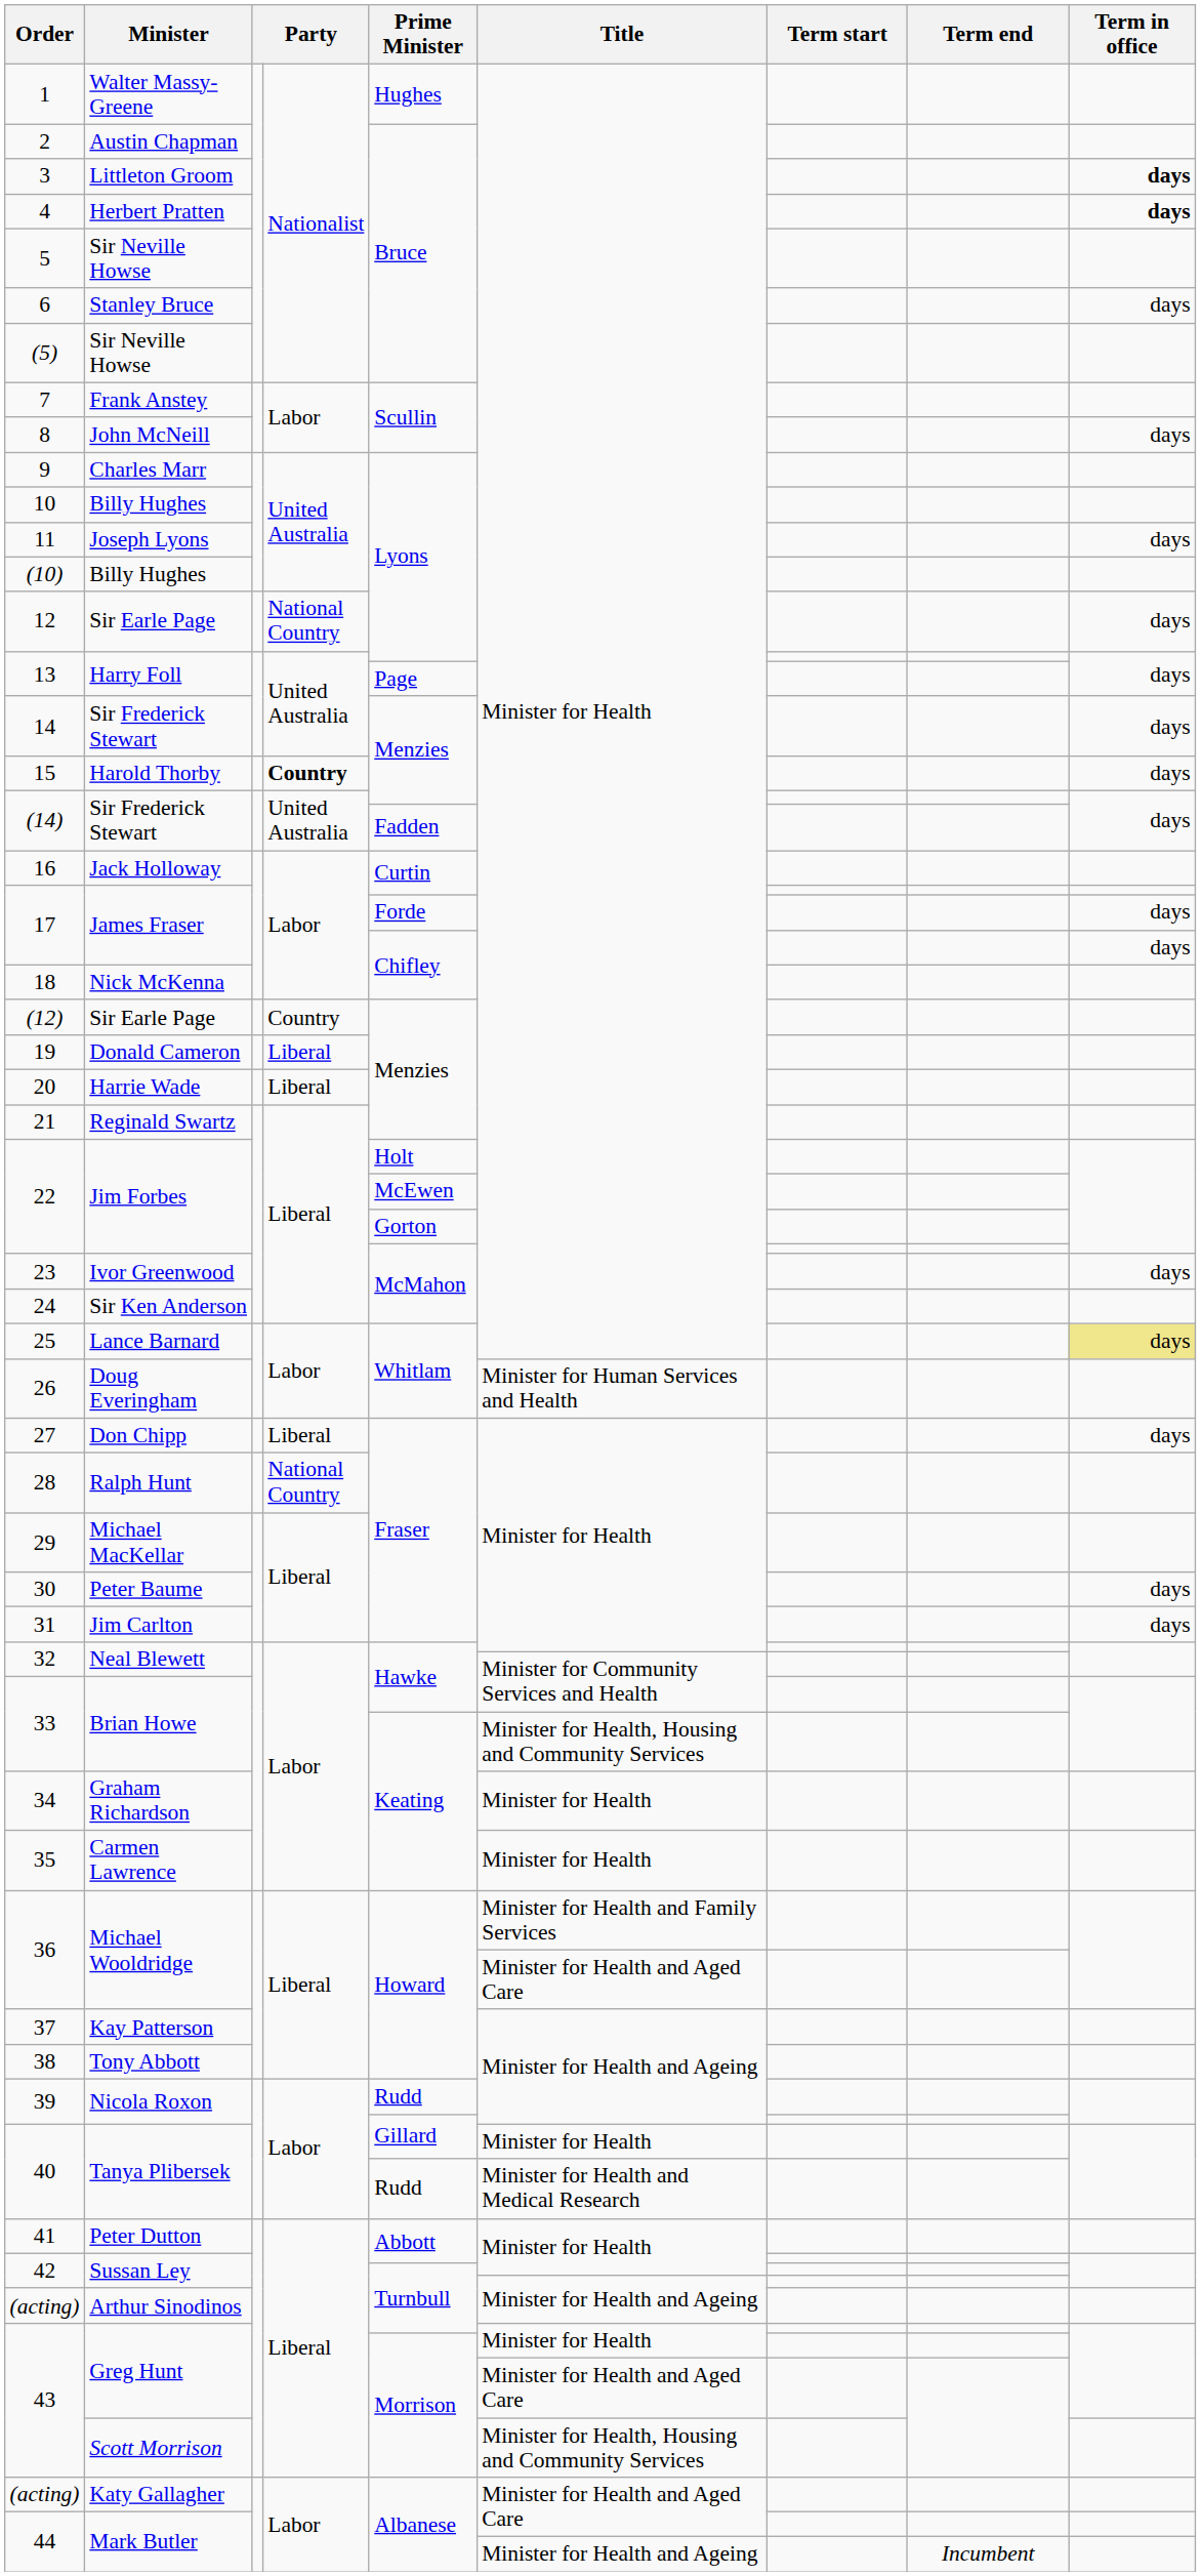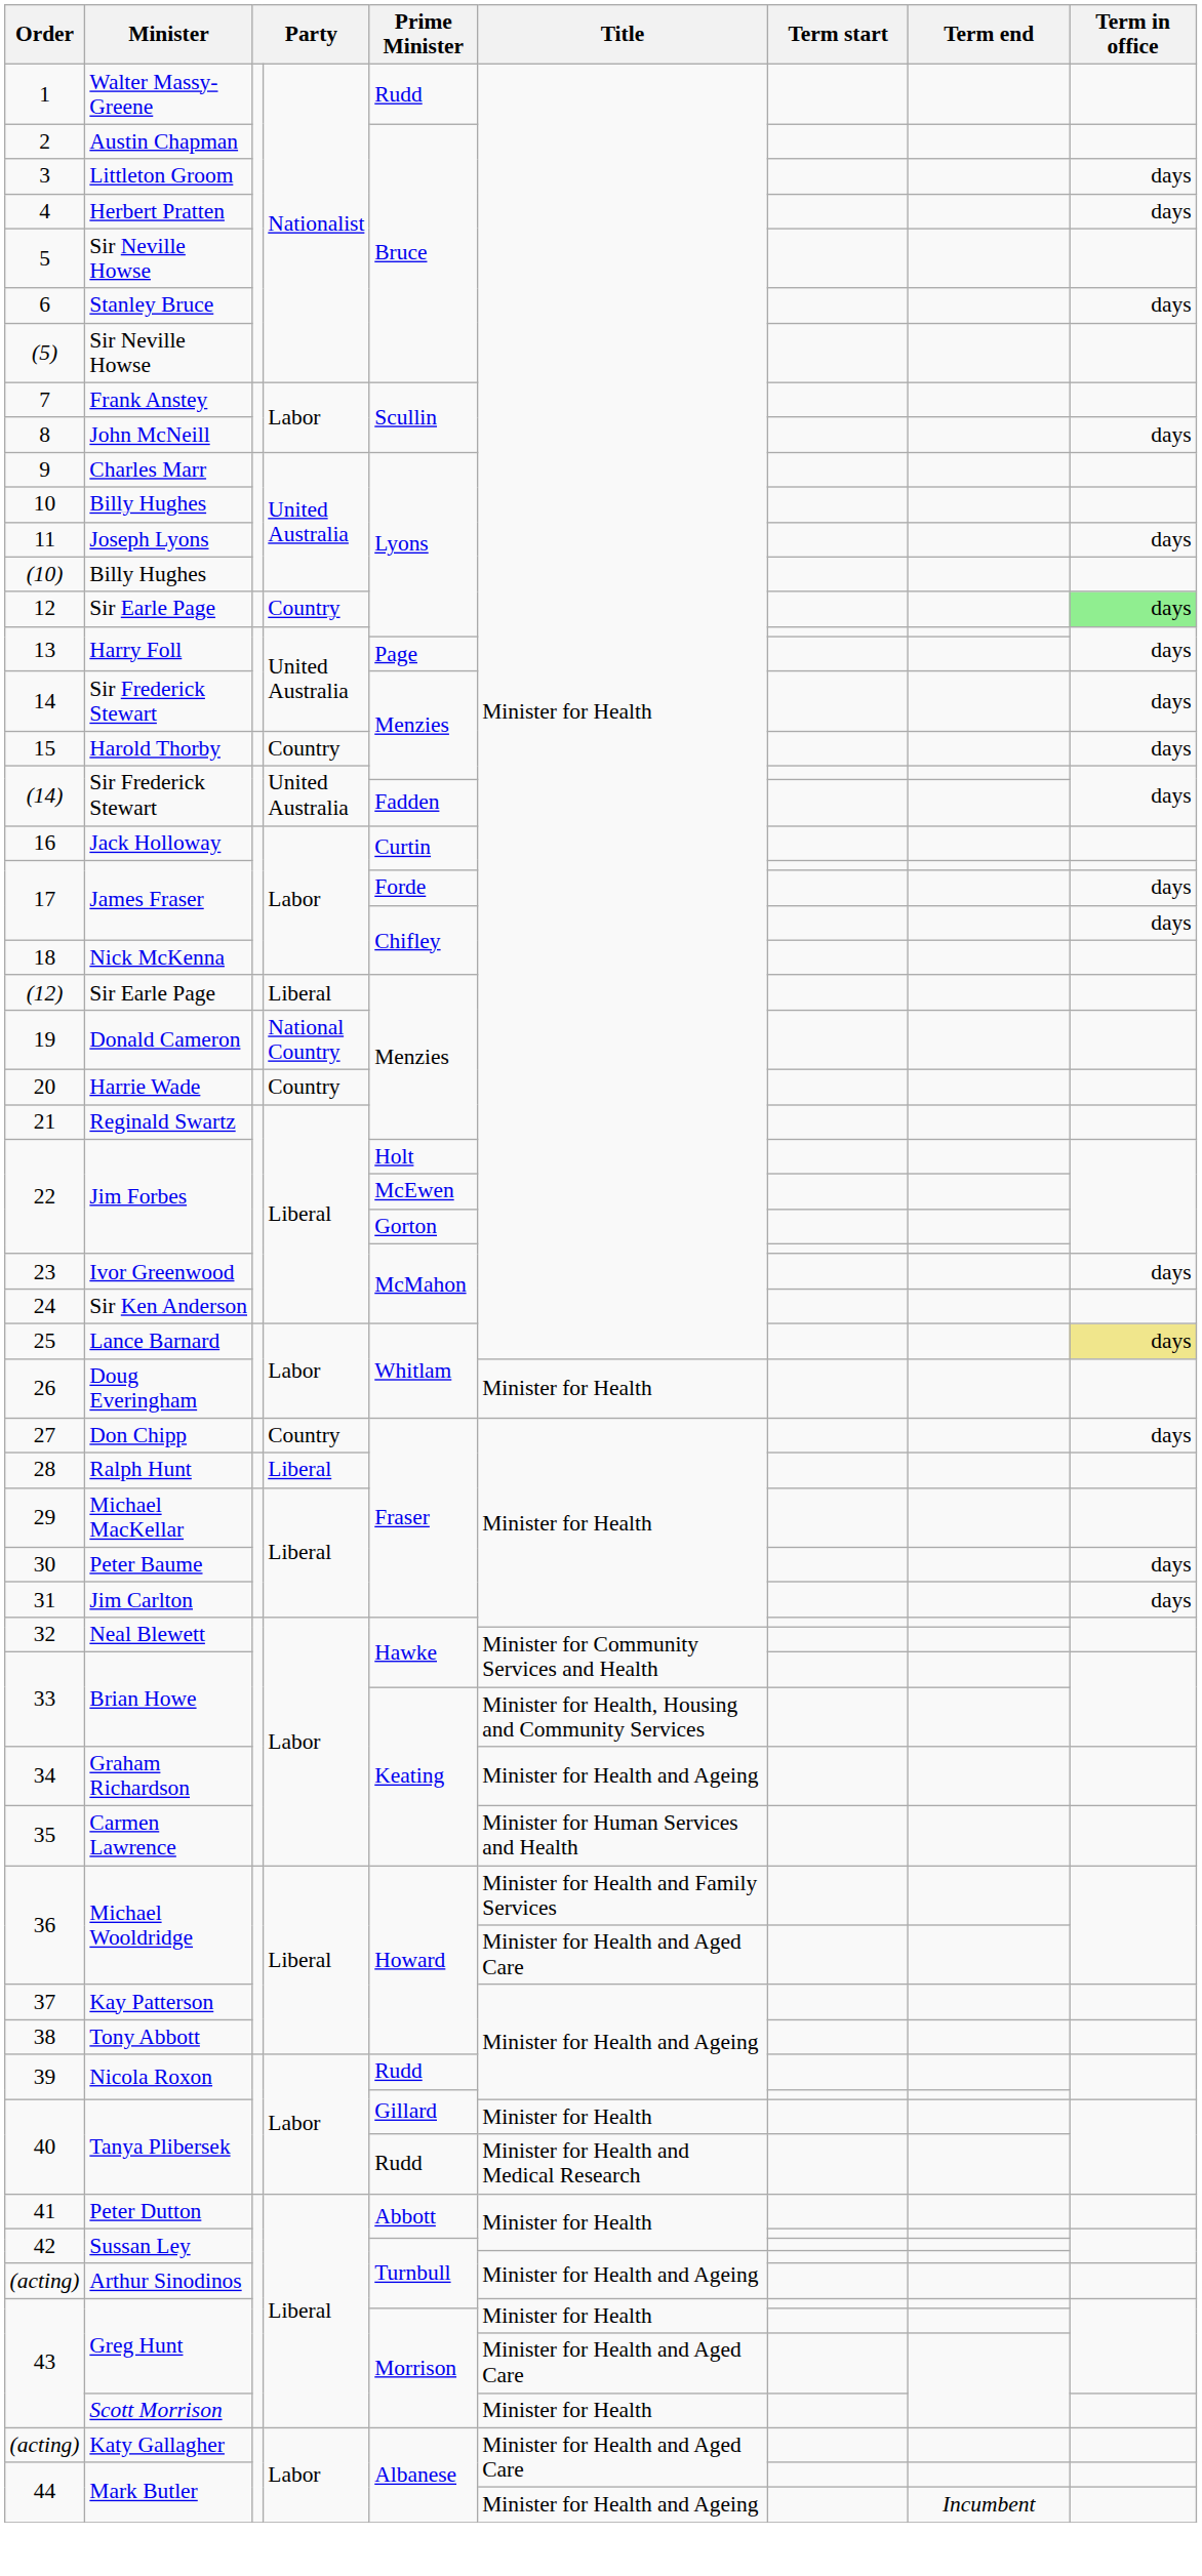 <table class="wikitable">
 <tr>
 <th width=5>Order</th>
 <th width=150>Minister</th>
 <th width=150 colspan="2">Party</th>
 <th width=75>Prime Minister</th>
 <th width=325>Title</th>
 <th width=150>Term start</th>
 <th width=150>Term end</th>
 <th width=130>Term in office</th>
 </tr>
 <tr>
 <td align=center>1</td>
 <td><a href='#'>Walter Massy-Greene</a></td>
 <td rowspan="7" ></td>
 <td rowspan="7"><a href='#'>Nationalist</a></td>
-<td><a href='#'>Hughes</a></td>
+<td><a href='#'>Rudd</a></td>
 <td rowspan="36">Minister for Health</td>
 <td align=center></td>
 <td align=center></td>
 <td align=right></td>
 </tr>
 <tr>
 <td align=center>2</td>
 <td><a href='#'>Austin Chapman</a></td>
 <td rowspan="6"><a href='#'>Bruce</a></td>
 <td align=center></td>
 <td align=center></td>
 <td align=right></td>
 </tr>
 <tr>
 <td align=center>3</td>
 <td><a href='#'>Littleton Groom</a></td>
 <td align=center></td>
 <td align=center></td>
-<td align=right><strong> days</strong></td>
+<td align=right> days</td>
 </tr>
 <tr>
 <td align=center>4</td>
 <td><a href='#'>Herbert Pratten</a></td>
 <td align=center></td>
 <td align=center></td>
-<td align=right><strong> days</strong></td>
+<td align=right> days</td>
 </tr>
 <tr>
 <td align=center>5</td>
 <td>Sir <a href='#'>Neville Howse</a></td>
 <td align=center></td>
 <td align=center></td>
 <td align=right></td>
 </tr>
 <tr>
 <td align=center>6</td>
 <td><a href='#'>Stanley Bruce</a></td>
 <td align=center></td>
 <td align=center></td>
 <td align=right> days</td>
 </tr>
 <tr>
 <td align=center><em>(5)</em></td>
 <td>Sir Neville Howse</td>
 <td align=center></td>
 <td align=center></td>
 <td align=right></td>
 </tr>
 <tr>
 <td align=center>7</td>
 <td><a href='#'>Frank Anstey</a></td>
 <td rowspan="2" ></td>
 <td rowspan="2">Labor</td>
 <td rowspan="2"><a href='#'>Scullin</a></td>
 <td align=center></td>
 <td align=center></td>
 <td align=right></td>
 </tr>
 <tr>
 <td align=center>8</td>
 <td><a href='#'>John McNeill</a></td>
 <td align=center></td>
 <td align=center></td>
 <td align=right> days</td>
 </tr>
 <tr>
 <td align=center>9</td>
 <td><a href='#'>Charles Marr</a></td>
 <td rowspan="4" ></td>
 <td rowspan="4"><a href='#'>United Australia</a></td>
 <td rowspan="6"><a href='#'>Lyons</a></td>
 <td align=center></td>
 <td align=center></td>
 <td align=right></td>
 </tr>
 <tr>
 <td align=center>10</td>
 <td><a href='#'>Billy Hughes</a></td>
 <td align=center></td>
 <td align=center></td>
 <td align=right></td>
 </tr>
 <tr>
 <td align=center>11</td>
 <td><a href='#'>Joseph Lyons</a></td>
 <td align=center></td>
 <td align=center></td>
 <td align=right> days</td>
 </tr>
 <tr>
 <td align=center><em>(10)</em></td>
 <td>Billy Hughes</td>
 <td align=center></td>
 <td align=center></td>
 <td align=right></td>
 </tr>
 <tr>
 <td align=center>12</td>
 <td>Sir <a href='#'>Earle Page</a></td>
 <td></td>
-<td><a href='#'>National Country</a></td>
+<td><a href='#'>Country</a></td>
 <td align=center></td>
 <td align=center></td>
-<td align=right> days</td>
+<td align=right style="background: lightgreen;"> days</td>
 </tr>
 <tr>
 <td rowspan=2 align=center>13</td>
 <td rowspan="2"><a href='#'>Harry Foll</a></td>
 <td rowspan="3" ></td>
 <td rowspan=3>United Australia</td>
 <td align=center></td>
 <td align=center></td>
 <td rowspan=2 align=right> days</td>
 </tr>
 <tr>
 <td><a href='#'>Page</a></td>
 <td align=center></td>
 <td align=center></td>
 </tr>
 <tr>
 <td align=center>14</td>
 <td>Sir <a href='#'>Frederick Stewart</a></td>
 <td rowspan="3"><a href='#'>Menzies</a></td>
 <td align=center></td>
 <td align=center></td>
 <td align=right> days</td>
 </tr>
 <tr>
 <td align=center>15</td>
 <td><a href='#'>Harold Thorby</a></td>
 <td></td>
-<td><strong>Country</strong></td>
+<td>Country</td>
 <td align=center></td>
 <td align=center></td>
 <td align=right> days</td>
 </tr>
 <tr>
 <td rowspan=2 align=center><em>(14)</em></td>
 <td rowspan="2">Sir Frederick Stewart</td>
 <td rowspan="2" ></td>
 <td rowspan="2">United Australia</td>
 <td align=center></td>
 <td align=center></td>
 <td rowspan=2 align=right> days</td>
 </tr>
 <tr>
 <td><a href='#'>Fadden</a></td>
 <td align=center></td>
 <td align=center></td>
 </tr>
 <tr>
 <td align=center>16</td>
 <td><a href='#'>Jack Holloway</a></td>
 <td rowspan="5" ></td>
 <td rowspan="5">Labor</td>
 <td rowspan="2"><a href='#'>Curtin</a></td>
 <td align=center></td>
 <td align=center></td>
 <td align=right></td>
 </tr>
 <tr>
 <td rowspan=3 align=center>17</td>
 <td rowspan="3"><a href='#'>James Fraser</a></td>
 <td align=center></td>
 <td align=center></td>
 <td align=right></td>
 </tr>
 <tr>
 <td><a href='#'>Forde</a></td>
 <td align=center></td>
 <td align=center></td>
 <td align=right> days</td>
 </tr>
 <tr>
 <td rowspan="2"><a href='#'>Chifley</a></td>
 <td align=center></td>
 <td align=center></td>
 <td align=right> days</td>
 </tr>
 <tr>
 <td align=center>18</td>
 <td><a href='#'>Nick McKenna</a></td>
 <td align=center></td>
 <td align=center></td>
 <td align=right></td>
 </tr>
 <tr>
 <td align=center><em>(12)</em></td>
 <td>Sir Earle Page</td>
 <td></td>
-<td>Country</td>
+<td>Liberal</td>
 <td rowspan="4">Menzies</td>
 <td align=center></td>
 <td align=center></td>
 <td align=right></td>
 </tr>
 <tr>
 <td align=center>19</td>
 <td><a href='#'>Donald Cameron</a></td>
 <td></td>
-<td><a href='#'>Liberal</a></td>
+<td><a href='#'>National Country</a></td>
 <td align=center></td>
 <td align=center></td>
 <td align=right></td>
 </tr>
 <tr>
 <td align=center>20</td>
 <td><a href='#'>Harrie Wade</a></td>
 <td></td>
-<td>Liberal</td>
+<td>Country</td>
 <td align=center></td>
 <td align=center></td>
 <td align=right></td>
 </tr>
 <tr>
 <td align=center>21</td>
 <td><a href='#'>Reginald Swartz</a></td>
 <td rowspan="7" ></td>
 <td rowspan="7">Liberal</td>
 <td align=center></td>
 <td align=center></td>
 <td align=right></td>
 </tr>
 <tr>
 <td rowspan=4 align=center>22</td>
 <td rowspan="4"><a href='#'>Jim Forbes</a></td>
 <td><a href='#'>Holt</a></td>
 <td align=center></td>
 <td align=center></td>
 <td rowspan=4 align=right></td>
 </tr>
 <tr>
 <td><a href='#'>McEwen</a></td>
 <td align=center></td>
 <td align=center></td>
 </tr>
 <tr>
 <td><a href='#'>Gorton</a></td>
 <td align=center></td>
 <td align=center></td>
 </tr>
 <tr>
 <td rowspan="3"><a href='#'>McMahon</a></td>
 <td align=center></td>
 <td align=center></td>
 </tr>
 <tr>
 <td align=center>23</td>
 <td><a href='#'>Ivor Greenwood</a></td>
 <td align=center></td>
 <td align=center></td>
 <td align=right> days</td>
 </tr>
 <tr>
 <td align=center>24</td>
 <td>Sir <a href='#'>Ken Anderson</a></td>
 <td align=center></td>
 <td align=center></td>
 <td align=right></td>
 </tr>
 <tr>
 <td align=center>25</td>
 <td><a href='#'>Lance Barnard</a></td>
 <td rowspan="2" ></td>
 <td rowspan="2">Labor</td>
 <td rowspan="2"><a href='#'>Whitlam</a></td>
 <td align=center></td>
 <td align=center></td>
 <td align=right style="background: khaki;"> days</td>
 </tr>
 <tr>
 <td align=center>26</td>
 <td><a href='#'>Doug Everingham</a></td>
-<td>Minister for Human Services and Health</td>
+<td>Minister for Health</td>
 <td align=center></td>
 <td align=center></td>
 <td align=right></td>
 </tr>
 <tr>
 <td align=center>27</td>
 <td><a href='#'>Don Chipp</a></td>
 <td></td>
-<td>Liberal</td>
+<td>Country</td>
 <td rowspan="5"><a href='#'>Fraser</a></td>
 <td rowspan="6">Minister for Health</td>
 <td align=center></td>
 <td align=center></td>
 <td align=right> days</td>
 </tr>
 <tr>
 <td align=center>28</td>
 <td><a href='#'>Ralph Hunt</a></td>
 <td></td>
-<td><a href='#'>National Country</a></td>
+<td><a href='#'>Liberal</a></td>
 <td align=center></td>
 <td align=center></td>
 <td align=right></td>
 </tr>
 <tr>
 <td align=center>29</td>
 <td><a href='#'>Michael MacKellar</a></td>
 <td rowspan="3" ></td>
 <td rowspan="3">Liberal</td>
 <td align=center></td>
 <td align=center></td>
 <td align=right></td>
 </tr>
 <tr>
 <td align=center>30</td>
 <td><a href='#'>Peter Baume</a></td>
 <td align=center></td>
 <td align=center></td>
 <td align=right> days</td>
 </tr>
 <tr>
 <td align=center>31</td>
 <td><a href='#'>Jim Carlton</a></td>
 <td align=center></td>
 <td align=center></td>
 <td align=right> days</td>
 </tr>
 <tr>
 <td rowspan=2 align=center>32</td>
 <td rowspan="2"><a href='#'>Neal Blewett</a></td>
 <td rowspan="6" ></td>
 <td rowspan="6">Labor</td>
 <td rowspan="3"><a href='#'>Hawke</a></td>
 <td align=center></td>
 <td align=center></td>
 <td rowspan=2 align=right><strong></strong></td>
 </tr>
 <tr>
 <td rowspan="2">Minister for Community Services and Health</td>
 <td align=center></td>
 <td align=center></td>
 </tr>
 <tr>
 <td rowspan=2 align=center>33</td>
 <td rowspan="2"><a href='#'>Brian Howe</a></td>
 <td align=center></td>
 <td align=center></td>
 <td rowspan=2 align=right></td>
 </tr>
 <tr>
 <td rowspan="3"><a href='#'>Keating</a></td>
 <td>Minister for Health, Housing and Community Services</td>
 <td align=center></td>
 <td align=center></td>
 </tr>
 <tr>
 <td align=center>34</td>
 <td><a href='#'>Graham Richardson</a></td>
-<td>Minister for Health</td>
+<td>Minister for Health and Ageing</td>
 <td align=center></td>
 <td align=center></td>
 <td align=right></td>
 </tr>
 <tr>
 <td align=center>35</td>
 <td><a href='#'>Carmen Lawrence</a></td>
-<td>Minister for Health</td>
+<td>Minister for Human Services and Health</td>
 <td align=center></td>
 <td align=center></td>
 <td align=right></td>
 </tr>
 <tr>
 <td rowspan=2 align=center>36</td>
 <td rowspan="2"><a href='#'>Michael Wooldridge</a></td>
 <td rowspan="4" ></td>
 <td rowspan="4">Liberal</td>
 <td rowspan="4"><a href='#'>Howard</a></td>
 <td>Minister for Health and Family Services</td>
 <td align=center></td>
 <td align=center></td>
 <td rowspan=2 align=right></td>
 </tr>
 <tr>
 <td>Minister for Health and Aged Care</td>
 <td align=center></td>
 <td align=center></td>
 </tr>
 <tr>
 <td align=center>37</td>
 <td><a href='#'>Kay Patterson</a></td>
 <td rowspan="4">Minister for Health and Ageing</td>
 <td align=center></td>
 <td align=center></td>
 <td align=right></td>
 </tr>
 <tr>
 <td align=center>38</td>
 <td><a href='#'>Tony Abbott</a></td>
 <td align=center></td>
 <td align=center></td>
 <td align=right></td>
 </tr>
 <tr>
 <td rowspan=2 align=center>39</td>
 <td rowspan="2"><a href='#'>Nicola Roxon</a></td>
 <td rowspan="4" ></td>
 <td rowspan="4">Labor</td>
 <td><a href='#'>Rudd</a></td>
 <td align=center></td>
 <td align=center></td>
 <td rowspan=2 align=right></td>
 </tr>
 <tr>
 <td rowspan="2"><a href='#'>Gillard</a></td>
 <td align=center></td>
 <td align=center></td>
 </tr>
 <tr>
 <td rowspan=2 align=center>40</td>
 <td rowspan="2"><a href='#'>Tanya Plibersek</a></td>
 <td>Minister for Health</td>
 <td align=center></td>
 <td align=center></td>
 <td rowspan=2 align=right></td>
 </tr>
 <tr>
 <td>Rudd</td>
 <td>Minister for Health and Medical Research</td>
 <td align=center></td>
 <td align=center></td>
 </tr>
 <tr>
 <td align=center>41</td>
 <td><a href='#'>Peter Dutton</a></td>
 <td rowspan=9 ></td>
 <td rowspan=9>Liberal</td>
 <td rowspan=2><a href='#'>Abbott</a></td>
 <td rowspan=3>Minister for Health</td>
 <td align=center></td>
 <td align=center></td>
 <td align=right></td>
 </tr>
 <tr>
 <td rowspan=3 align=center>42</td>
 <td rowspan=3><a href='#'>Sussan Ley</a></td>
 <td align=center></td>
 <td align=center></td>
 <td rowspan=3 align=right></td>
 </tr>
 <tr>
 <td rowspan=4><a href='#'>Turnbull</a></td>
 <td align=center></td>
 <td align=center></td>
 </tr>
 <tr>
 <td rowspan=2>Minister for Health and Ageing</td>
 <td align=center></td>
 <td align=center></td>
 </tr>
 <tr>
 <td align=center><em>(acting)</em></td>
 <td><a href='#'>Arthur Sinodinos</a></td>
 <td align=center></td>
 <td align=center></td>
 <td align=right></td>
 </tr>
 <tr>
 <td rowspan=4 align=center>43</td>
 <td rowspan=3><a href='#'>Greg Hunt</a></td>
 <td rowspan=2>Minister for Health</td>
 <td align=center></td>
 <td align=center></td>
 <td rowspan=3 align=right></td>
 </tr>
 <tr>
 <td rowspan=3><a href='#'>Morrison</a></td>
 <td align=center></td>
 <td align=center></td>
 </tr>
 <tr>
 <td>Minister for Health and Aged Care</td>
 <td align=center></td>
 <td rowspan=2 align=center></td>
 </tr>
 <tr>
 <td><em><a href='#'>Scott Morrison</a></em> </td>
-<td>Minister for Health, Housing and Community Services</td>
+<td>Minister for Health</td>
 <td align=center></td>
 <td align=right></td>
 </tr>
 <tr>
 <td><em>(acting)</em></td>
 <td><a href='#'>Katy Gallagher</a> </td>
 <td rowspan="3" ></td>
 <td rowspan="3">Labor</td>
 <td rowspan="3"><a href='#'>Albanese</a></td>
 <td rowspan="2">Minister for Health and Aged Care</td>
 <td align=center></td>
 <td align=center></td>
 <td align=right></td>
 </tr>
 <tr>
 <td rowspan=2 align=center>44</td>
 <td rowspan=2><a href='#'>Mark Butler</a></td>
 <td align=center></td>
 <td align=center></td>
 <td align=right></td>
 </tr>
 <tr>
 <td>Minister for Health and Ageing</td>
 <td align=center></td>
 <td align=center><em>Incumbent</em></td>
 <td align=right></td>
 </tr>
 </table>
